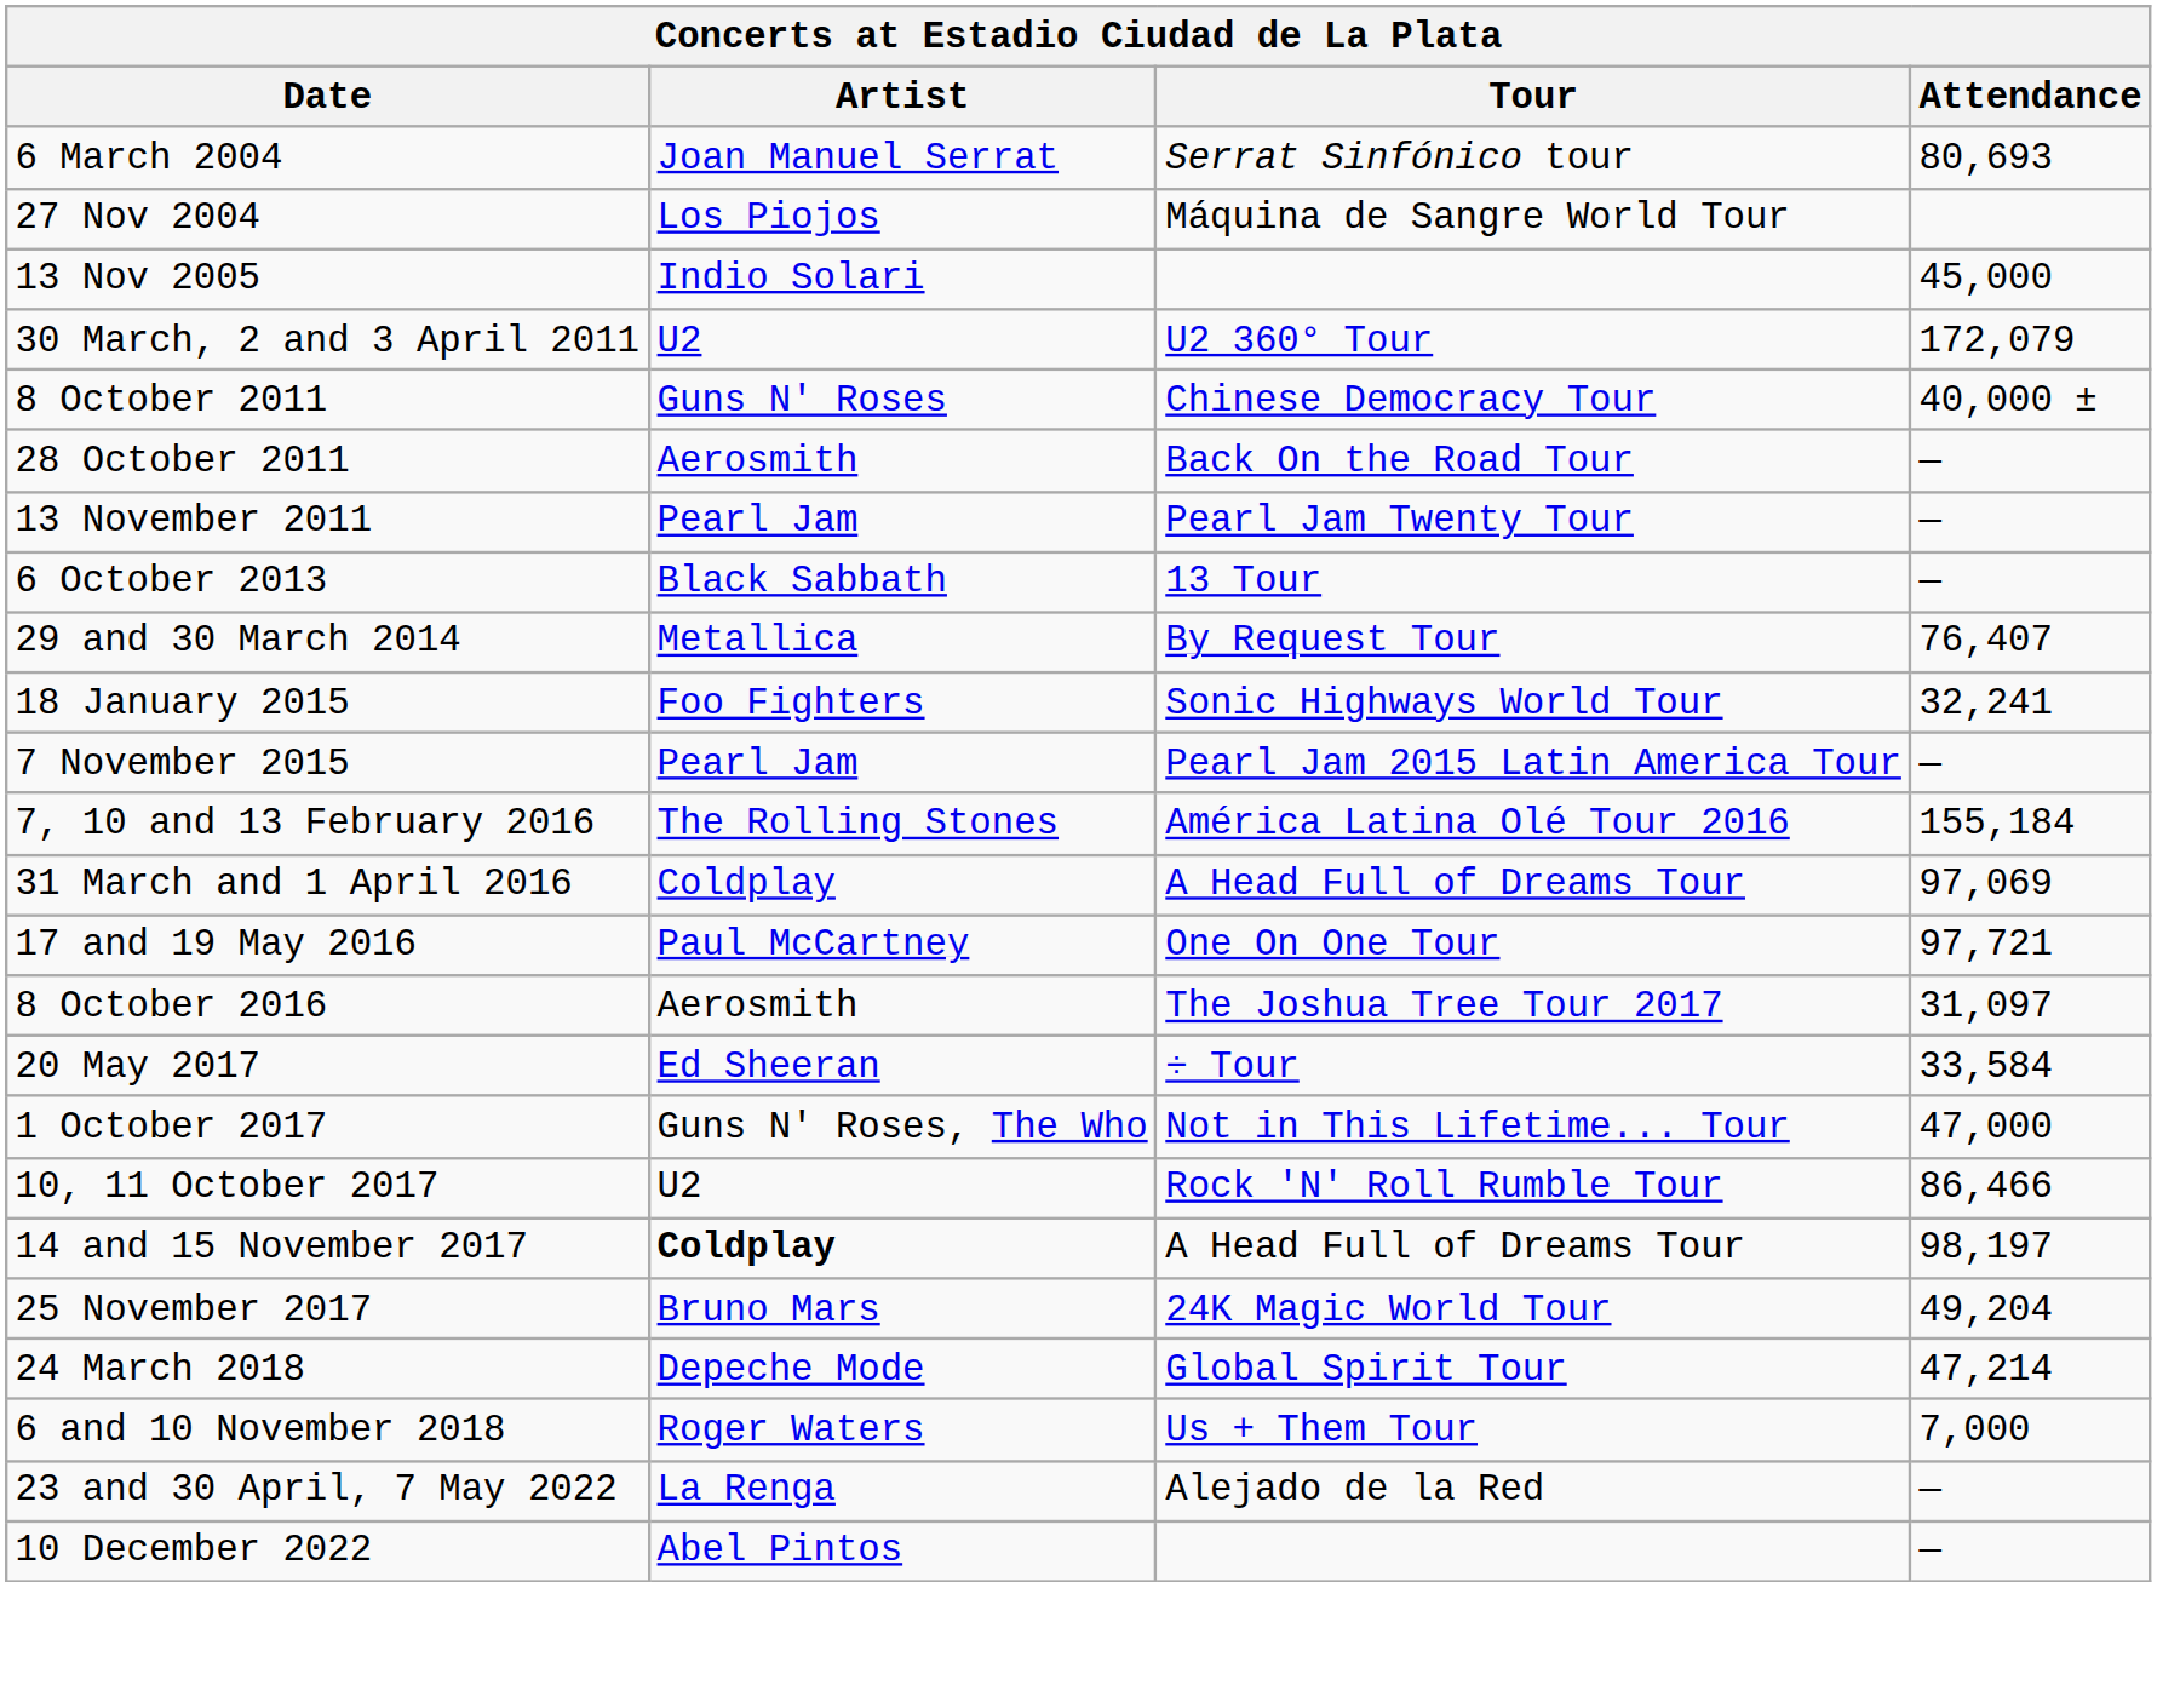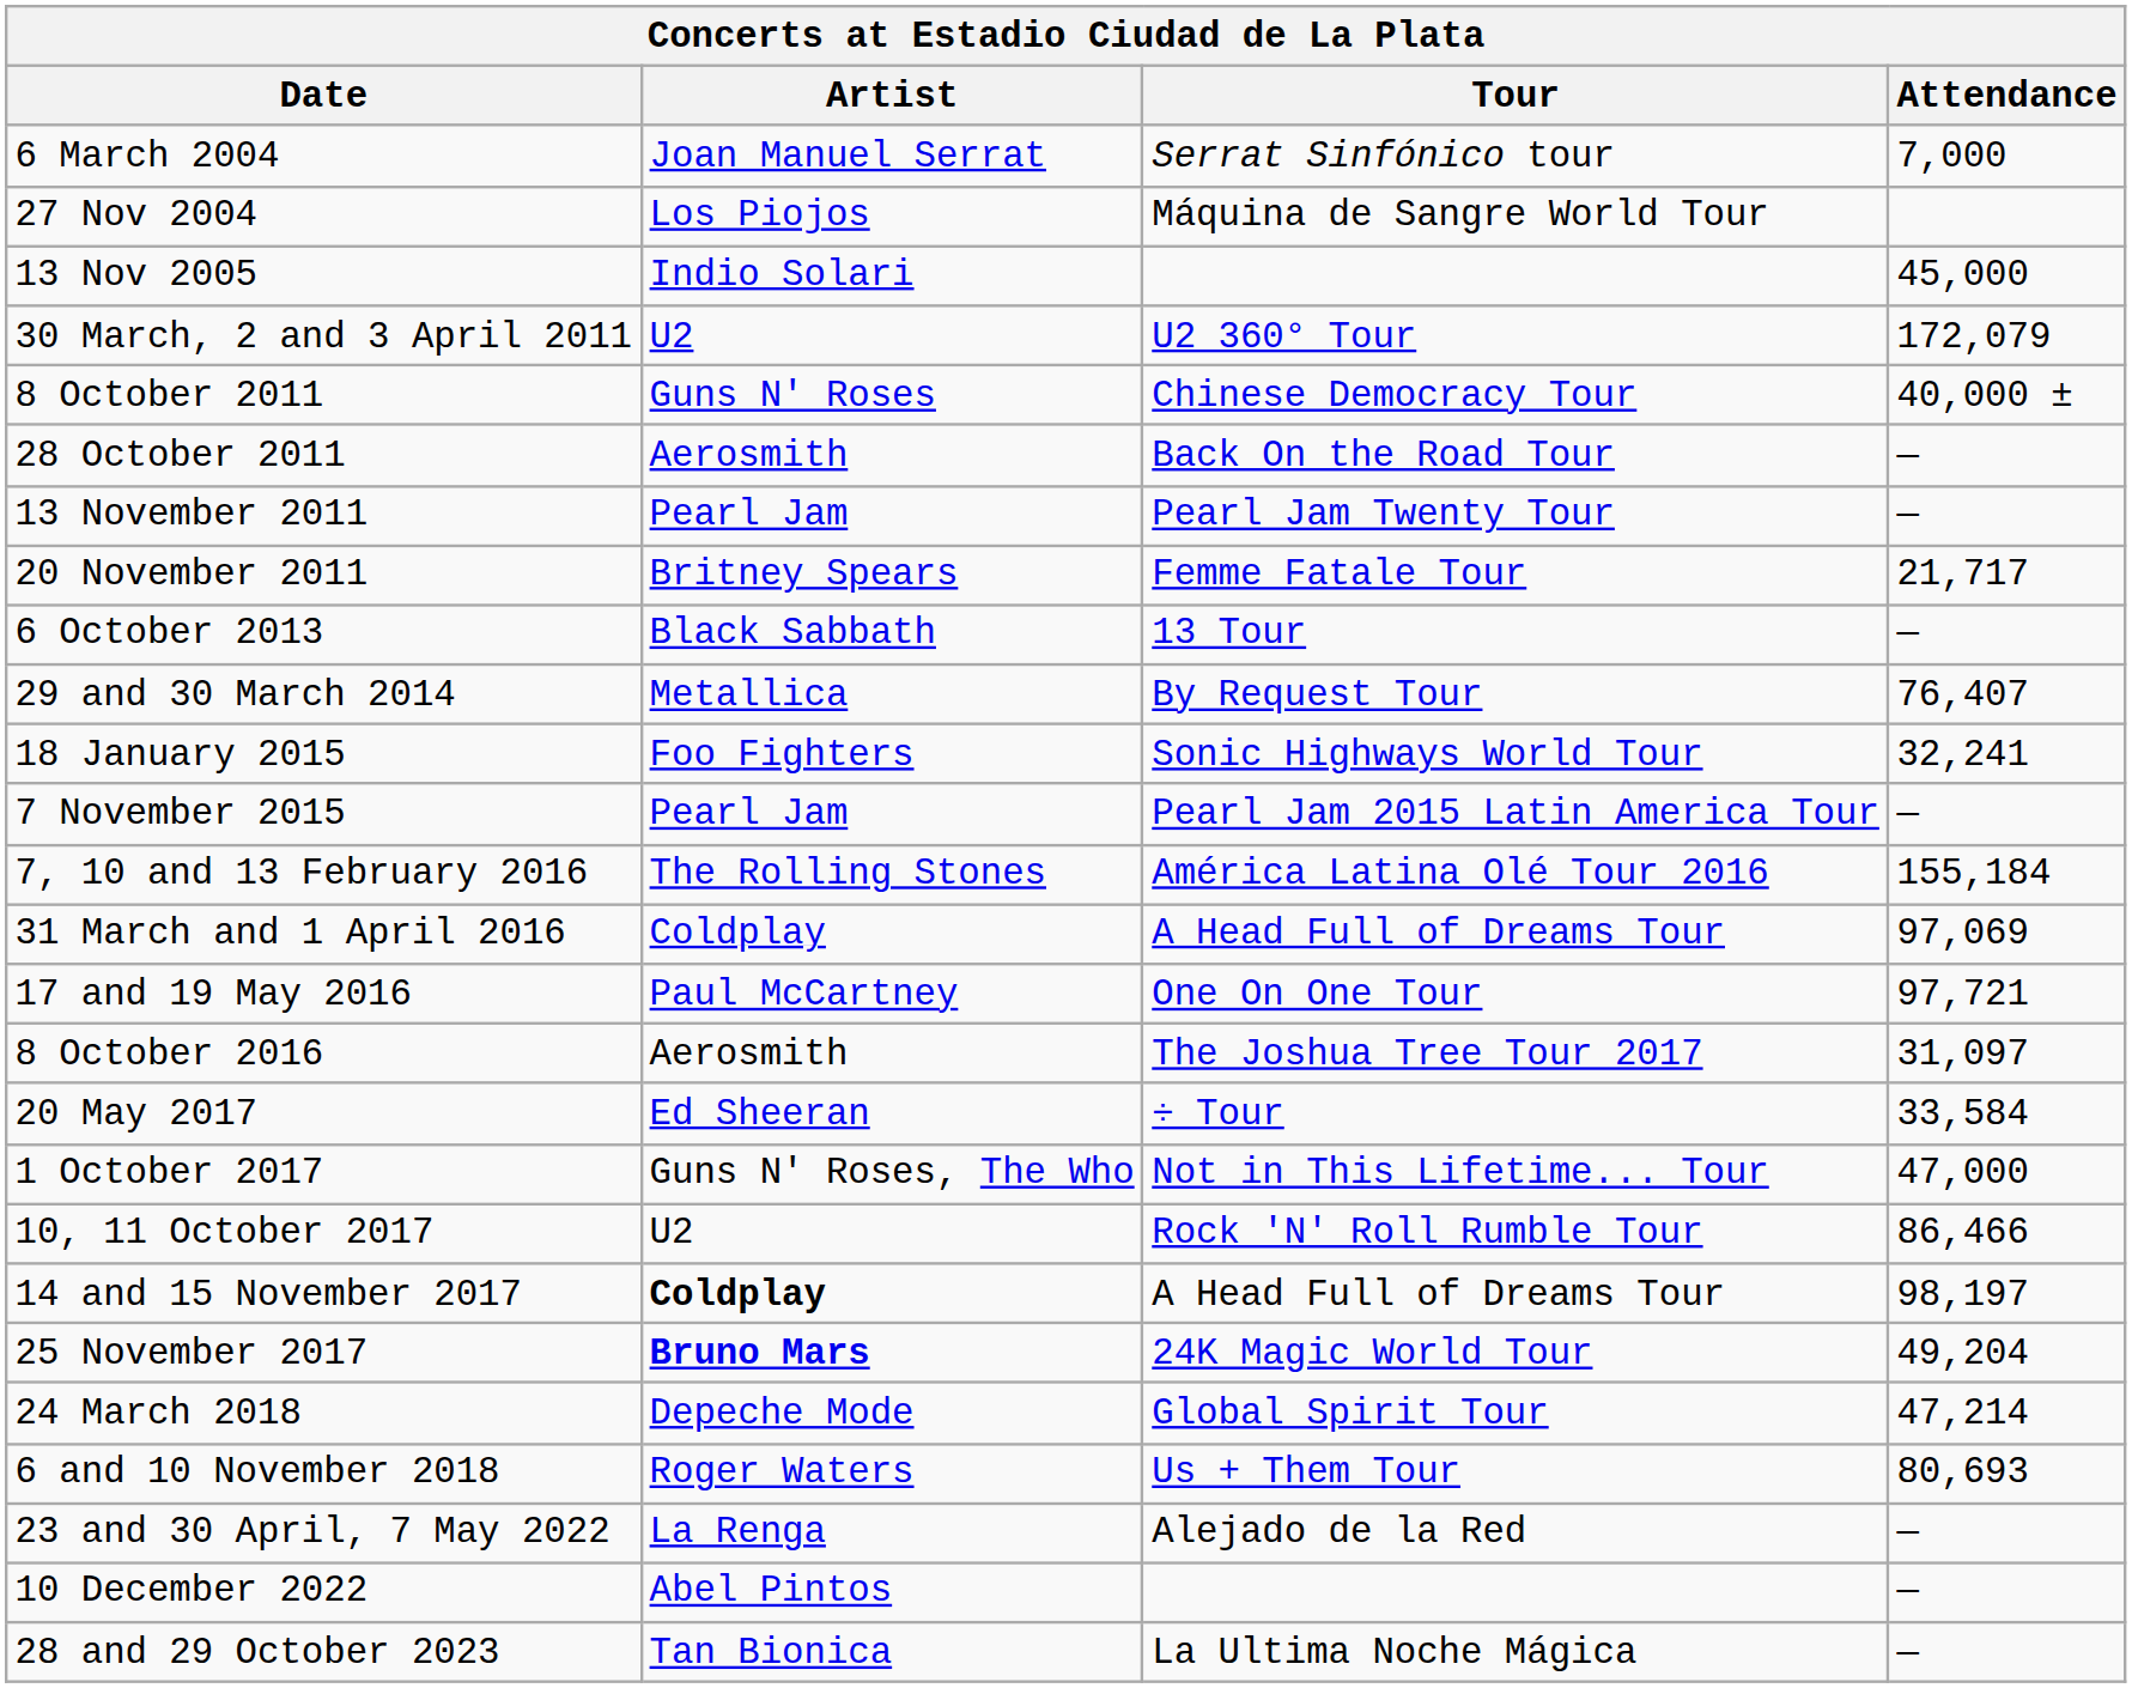 <table class="wikitable collapsible collapsed" style= ;">
 <tr>
 <th colspan=4>Concerts at Estadio Ciudad de La Plata</th>
 </tr>
 <tr>
 <th>Date</th>
 <th>Artist</th>
 <th>Tour</th>
 <th>Attendance</th>
 </tr>
 <tr>
 <td>6 March 2004</td>
 <td><a href='#'>Joan Manuel Serrat</a></td>
 <td><em>Serrat Sinfónico</em> tour</td>
-<td>80,693</td>
+<td>7,000</td>
 </tr>
 <tr>
 <td>27 Nov 2004</td>
 <td><a href='#'>Los Piojos</a></td>
 <td>Máquina de Sangre World Tour</td>
 <td></td>
 </tr>
 <tr>
 <td>13 Nov 2005</td>
 <td><a href='#'>Indio Solari</a></td>
 <td></td>
 <td>45,000</td>
 </tr>
 <tr>
 <td>30 March, 2 and 3 April 2011</td>
 <td align=left><a href='#'>U2</a></td>
 <td><a href='#'>U2 360° Tour</a></td>
 <td>172,079</td>
 </tr>
 <tr>
 <td>8 October 2011</td>
 <td align=left><a href='#'>Guns N' Roses</a></td>
 <td><a href='#'>Chinese Democracy Tour</a></td>
 <td>40,000 ±</td>
 </tr>
 <tr>
 <td>28 October 2011</td>
 <td align=left><a href='#'>Aerosmith</a></td>
 <td><a href='#'>Back On the Road Tour</a></td>
 <td>—</td>
 </tr>
 <tr>
 <td>13 November 2011</td>
 <td align=left><a href='#'>Pearl Jam</a></td>
 <td><a href='#'>Pearl Jam Twenty Tour</a></td>
 <td>—</td>
+</tr>
+<tr>
+<td>20 November 2011</td>
+<td align=left><a href='#'>Britney Spears</a></td>
+<td><a href='#'>Femme Fatale Tour</a></td>
+<td>21,717</td>
 </tr>
 <tr>
 <td>6 October 2013</td>
 <td align=left><a href='#'>Black Sabbath</a></td>
 <td><a href='#'>13 Tour</a></td>
 <td>—</td>
 </tr>
 <tr>
 <td>29 and 30 March 2014</td>
 <td align=left><a href='#'>Metallica</a></td>
 <td><a href='#'>By Request Tour</a></td>
 <td>76,407</td>
 </tr>
 <tr>
 <td>18 January 2015</td>
 <td align=left><a href='#'>Foo Fighters</a></td>
 <td><a href='#'>Sonic Highways World Tour</a></td>
 <td>32,241</td>
 </tr>
 <tr>
 <td>7 November 2015</td>
 <td align=left><a href='#'>Pearl Jam</a></td>
 <td><a href='#'>Pearl Jam 2015 Latin America Tour</a></td>
 <td>—</td>
 </tr>
 <tr>
 <td>7, 10 and 13 February 2016</td>
 <td align=left><a href='#'>The Rolling Stones</a></td>
 <td><a href='#'>América Latina Olé Tour 2016</a></td>
 <td>155,184</td>
 </tr>
 <tr>
 <td>31 March and 1 April 2016</td>
 <td align=left><a href='#'>Coldplay</a></td>
 <td><a href='#'>A Head Full of Dreams Tour</a></td>
 <td>97,069</td>
 </tr>
 <tr>
 <td>17 and 19 May 2016</td>
 <td align=left><a href='#'>Paul McCartney</a></td>
 <td><a href='#'>One On One Tour</a></td>
 <td>97,721</td>
 </tr>
 <tr>
 <td>8 October 2016</td>
 <td align=left>Aerosmith</td>
 <td><a href='#'>The Joshua Tree Tour 2017</a></td>
 <td>31,097</td>
 </tr>
 <tr>
 <td>20 May 2017</td>
 <td align=left><a href='#'>Ed Sheeran</a></td>
 <td><a href='#'>÷ Tour</a></td>
 <td>33,584</td>
 </tr>
 <tr>
 <td>1 October 2017</td>
 <td align=left>Guns N' Roses, <a href='#'>The Who</a></td>
 <td><a href='#'>Not in This Lifetime... Tour</a></td>
 <td>47,000</td>
 </tr>
 <tr>
 <td>10, 11 October 2017</td>
 <td align=left>U2</td>
 <td><a href='#'>Rock 'N' Roll Rumble Tour</a></td>
 <td>86,466</td>
 </tr>
 <tr>
 <td>14 and 15 November 2017</td>
 <td align=left><strong>Coldplay</strong></td>
 <td>A Head Full of Dreams Tour</td>
 <td>98,197</td>
 </tr>
 <tr>
 <td>25 November 2017</td>
-<td align=left><a href='#'>Bruno Mars</a></td>
+<td align=left><strong><a href='#'>Bruno Mars</a></strong></td>
 <td><a href='#'>24K Magic World Tour</a></td>
 <td>49,204</td>
 </tr>
 <tr>
 <td>24 March 2018</td>
 <td align=left><a href='#'>Depeche Mode</a></td>
 <td><a href='#'>Global Spirit Tour</a></td>
 <td>47,214</td>
 </tr>
 <tr>
 <td>6 and 10 November 2018</td>
 <td align=left><a href='#'>Roger Waters</a></td>
 <td><a href='#'>Us + Them Tour</a></td>
-<td>7,000</td>
+<td>80,693</td>
 </tr>
 <tr>
 <td>23 and 30 April, 7 May 2022</td>
 <td align=left><a href='#'>La Renga</a></td>
 <td>Alejado de la Red</td>
 <td>—</td>
 </tr>
 <tr>
 <td>10 December 2022</td>
 <td align=left><a href='#'>Abel Pintos</a></td>
 <td></td>
 <td>—</td>
 </tr>
+<tr>
+<td>28 and 29 October 2023</td>
+<td align=left><a href='#'>Tan Bionica</a></td>
+<td>La Ultima Noche Mágica</td>
+<td>—</td>
+</tr>
 </table>
